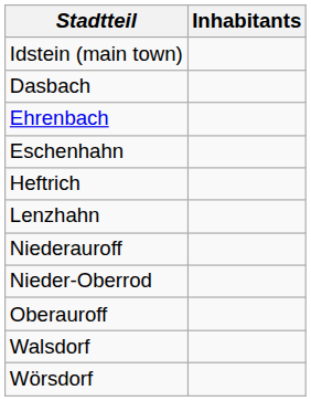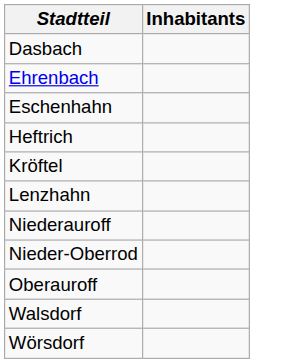 <table class="wikitable sortable">
 <tr>
 <th><em>Stadtteil</em></th>
 <th>Inhabitants</th>
-</tr>
-<tr>
-<td>Idstein (main town)</td>
-<td></td>
 </tr>
 <tr>
 <td>Dasbach</td>
 <td></td>
 </tr>
 <tr>
 <td><a href='#'>Ehrenbach</a></td>
 <td></td>
 </tr>
 <tr>
 <td>Eschenhahn</td>
 <td></td>
 </tr>
 <tr>
 <td>Heftrich</td>
+<td></td>
+</tr>
+<tr>
+<td>Kröftel</td>
 <td></td>
 </tr>
 <tr>
 <td>Lenzhahn</td>
 <td></td>
 </tr>
 <tr>
 <td>Niederauroff</td>
 <td></td>
 </tr>
 <tr>
 <td>Nieder-Oberrod</td>
 <td></td>
 </tr>
 <tr>
 <td>Oberauroff</td>
 <td></td>
 </tr>
 <tr>
 <td>Walsdorf</td>
 <td></td>
 </tr>
 <tr>
 <td>Wörsdorf</td>
 <td></td>
 </tr>
 </table>
